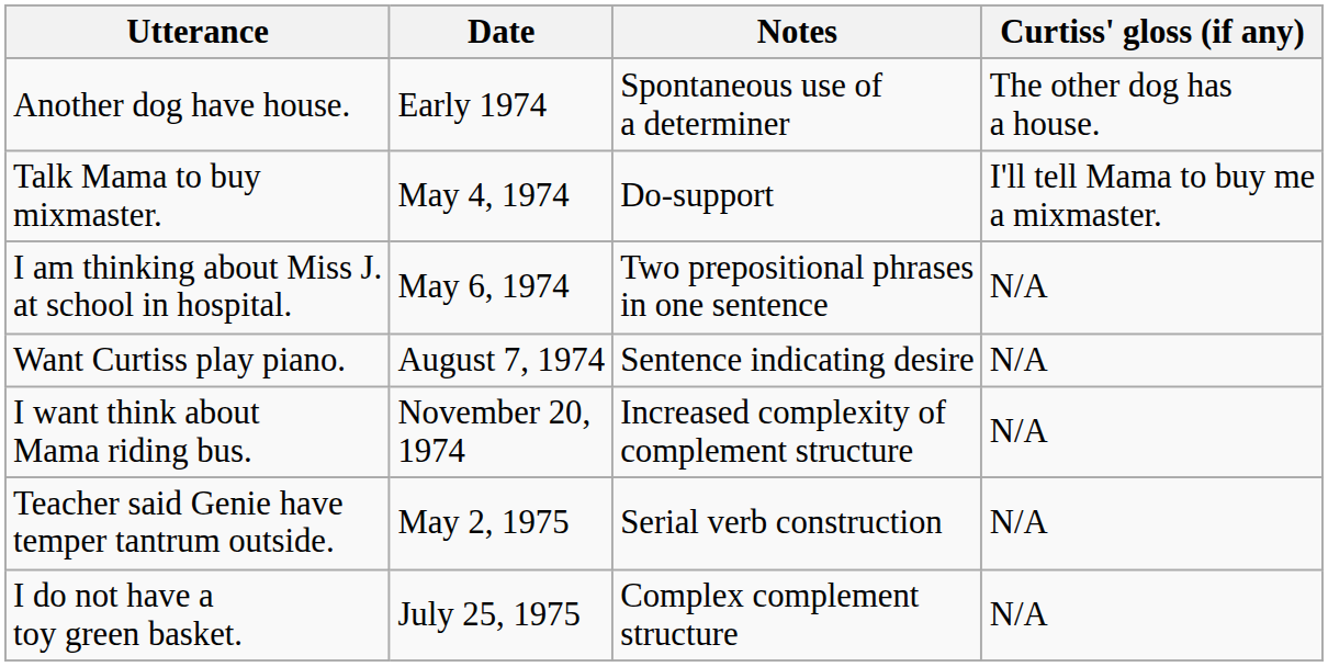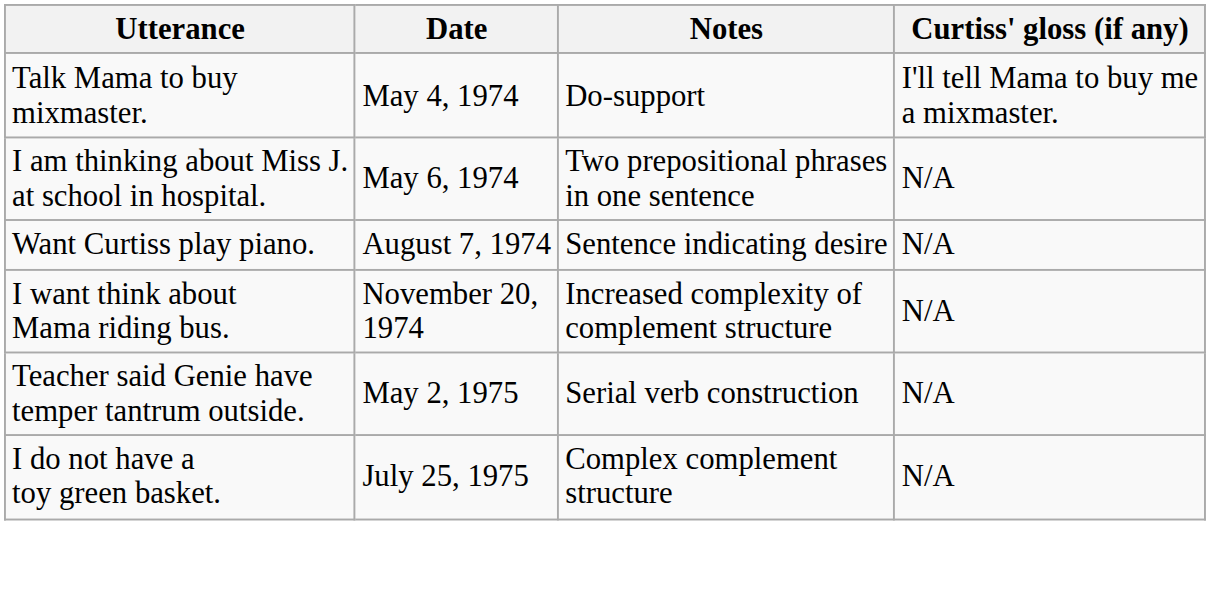 <table class="wikitable floatright">
 <tr>
 <th>Utterance</th>
 <th>Date</th>
 <th>Notes</th>
 <th>Curtiss' gloss (if any)</th>
-</tr>
-<tr>
-<td>Another dog have house.</td>
-<td>Early 1974</td>
-<td>Spontaneous use of<br>a determiner</td>
-<td>The other dog has<br>a house.</td>
 </tr>
 <tr>
 <td>Talk Mama to buy<br>mixmaster.</td>
 <td>May 4, 1974</td>
 <td>Do-support</td>
 <td>I'll tell Mama to buy me<br>a mixmaster.</td>
 </tr>
 <tr>
 <td>I am thinking about Miss J.<br>at school in hospital.</td>
 <td>May 6, 1974</td>
 <td>Two prepositional phrases<br>in one sentence</td>
 <td>N/A</td>
 </tr>
 <tr>
 <td>Want Curtiss play piano.</td>
 <td>August 7, 1974</td>
 <td>Sentence indicating desire</td>
 <td>N/A</td>
 </tr>
 <tr>
 <td>I want think about<br>Mama riding bus.</td>
 <td>November 20,<br>1974</td>
 <td>Increased complexity of<br>complement structure</td>
 <td>N/A</td>
 </tr>
 <tr>
 <td>Teacher said Genie have<br>temper tantrum outside.</td>
 <td>May 2, 1975</td>
 <td>Serial verb construction</td>
 <td>N/A</td>
 </tr>
 <tr>
 <td>I do not have a<br>toy green basket.</td>
 <td>July 25, 1975</td>
 <td>Complex complement<br>structure</td>
 <td>N/A</td>
 </tr>
 </table>
